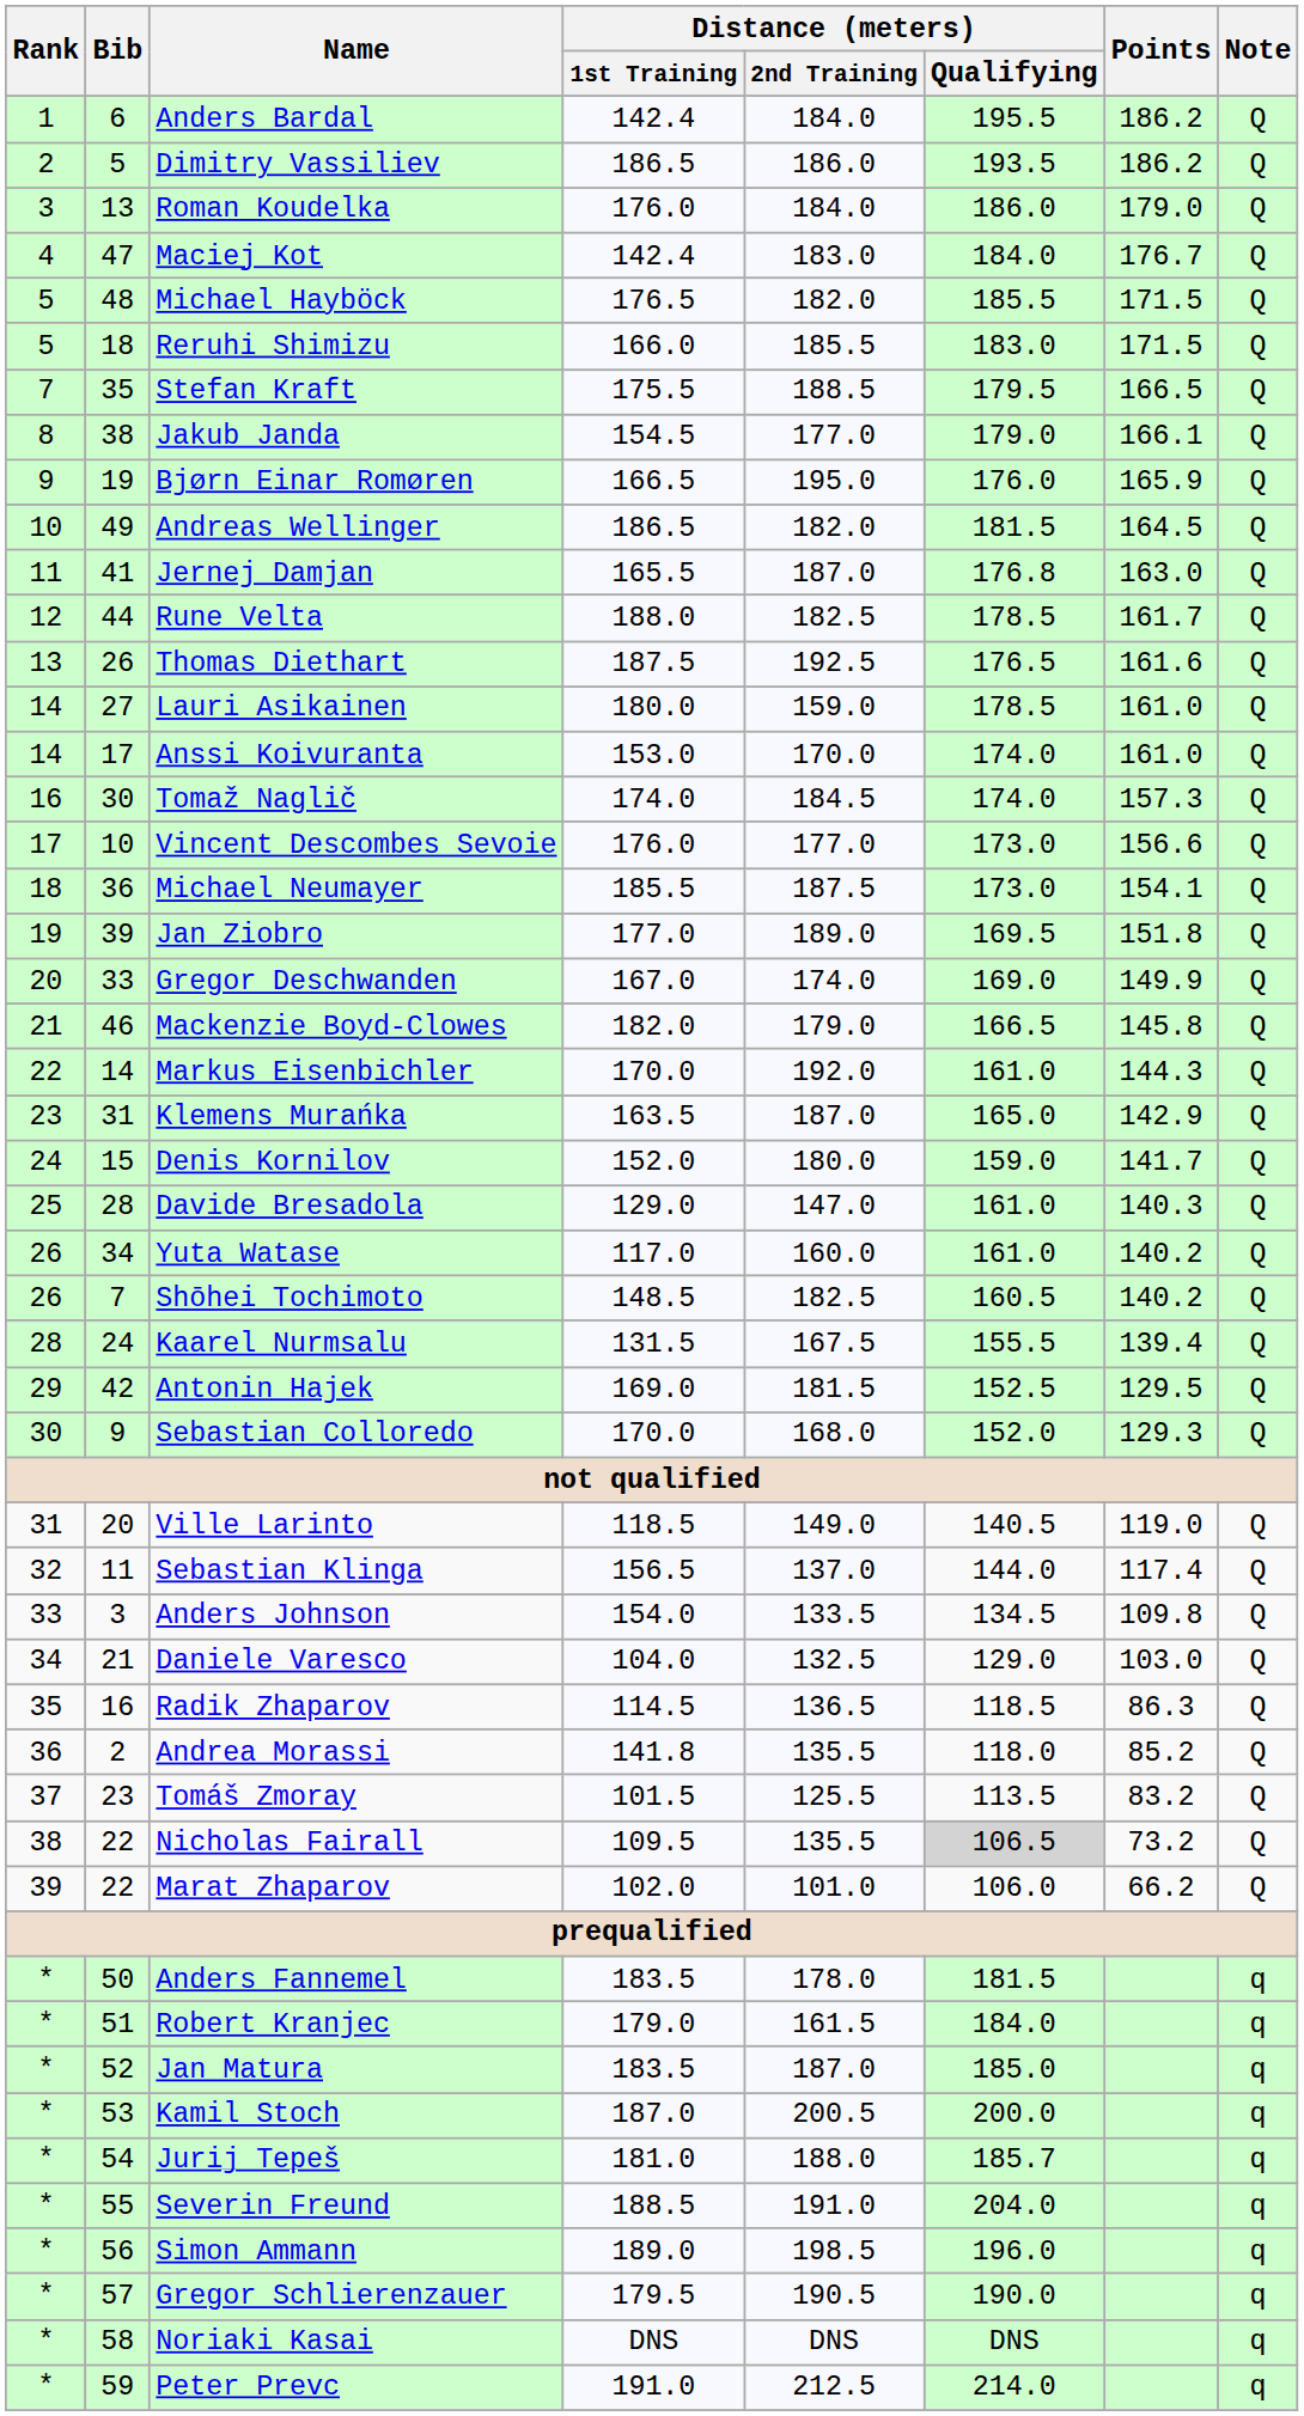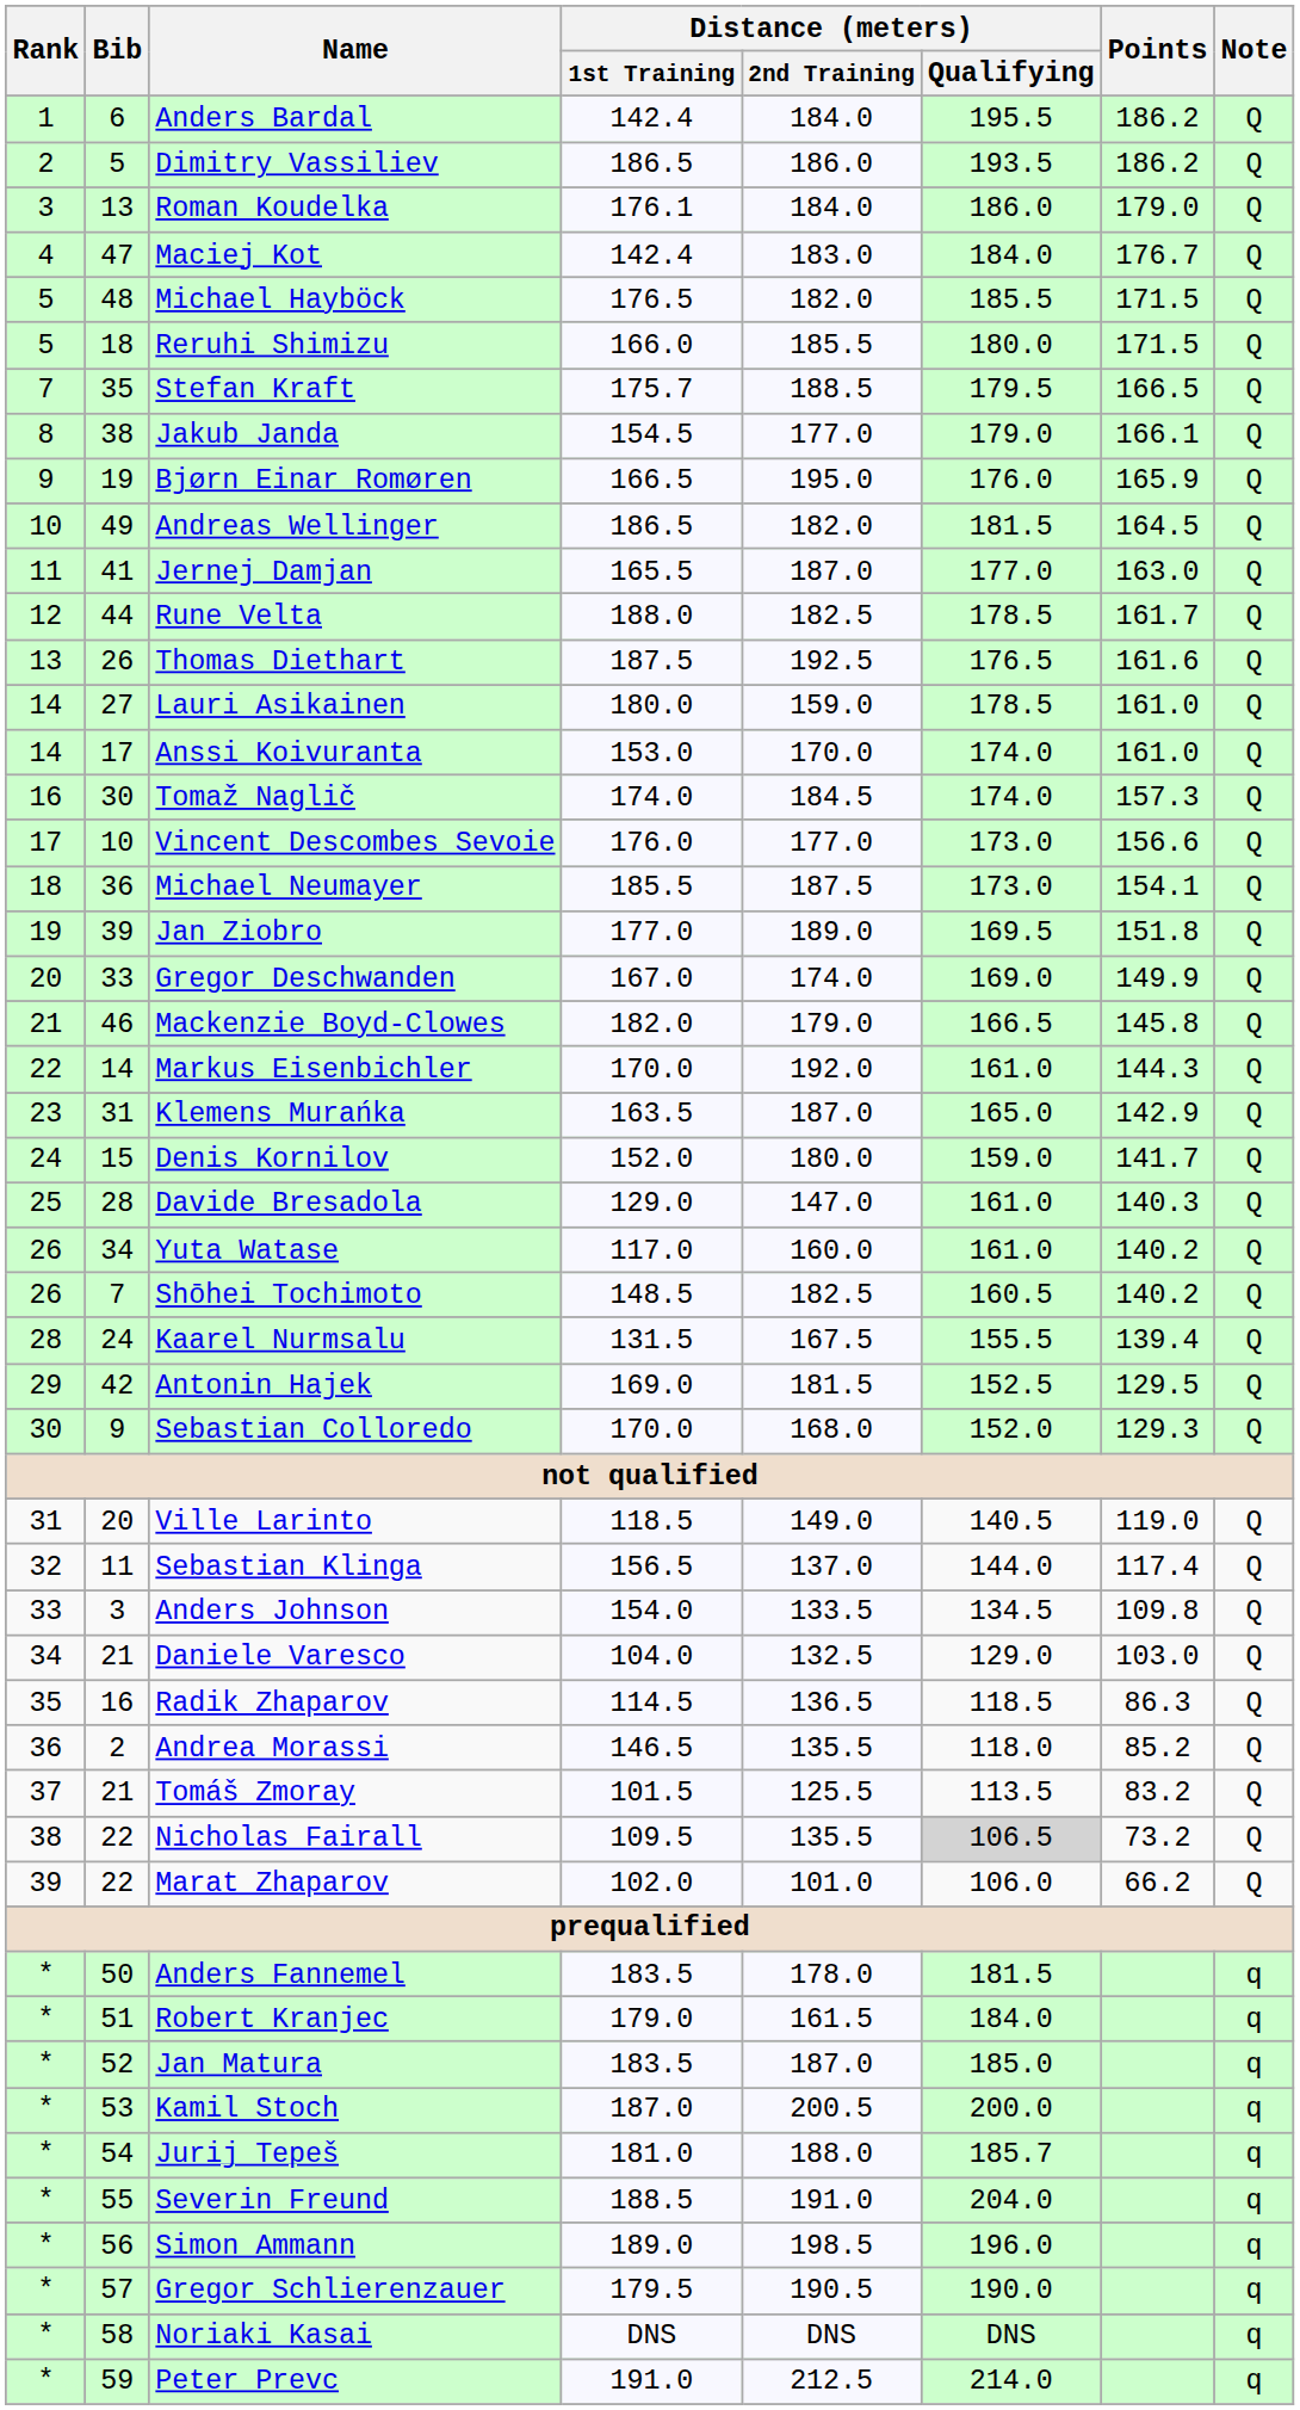 <table class="wikitable sortable" style="text-align:center">
 <tr>
 <th rowspan=2>Rank</th>
 <th rowspan=2>Bib</th>
 <th rowspan=2>Name</th>
 <th colspan=3>Distance (meters)</th>
 <th rowspan=2>Points</th>
 <th rowspan=2>Note</th>
 </tr>
 <tr>
 <th><small>1st Training</small></th>
 <th><small>2nd Training</small></th>
 <th>Qualifying</th>
 </tr>
 <tr bgcolor=ccffcc>
 <td>1</td>
 <td>6</td>
 <td align=left> <a href='#'>Anders Bardal</a></td>
 <td bgcolor=#F8F8FF align=center>142.4</td>
 <td bgcolor=#F8F8FF align=center>184.0</td>
 <td align=center>195.5</td>
 <td align=center>186.2</td>
 <td>Q</td>
 </tr>
 <tr bgcolor=ccffcc>
 <td>2</td>
 <td>5</td>
 <td align=left> <a href='#'>Dimitry Vassiliev</a></td>
 <td bgcolor=#F8F8FF align=center>186.5</td>
 <td bgcolor=#F8F8FF align=center>186.0</td>
 <td align=center>193.5</td>
 <td align=center>186.2</td>
 <td>Q</td>
 </tr>
 <tr bgcolor=ccffcc>
 <td>3</td>
 <td>13</td>
 <td align=left> <a href='#'>Roman Koudelka</a></td>
-<td bgcolor=#F8F8FF align=center>176.0</td>
+<td bgcolor=#F8F8FF align=center>176.1</td>
 <td bgcolor=#F8F8FF align=center>184.0</td>
 <td align=center>186.0</td>
 <td align=center>179.0</td>
 <td>Q</td>
 </tr>
 <tr bgcolor=ccffcc>
 <td>4</td>
 <td>47</td>
 <td align=left> <a href='#'>Maciej Kot</a></td>
 <td bgcolor=#F8F8FF align=center>142.4</td>
 <td bgcolor=#F8F8FF align=center>183.0</td>
 <td align=center>184.0</td>
 <td align=center>176.7</td>
 <td>Q</td>
 </tr>
 <tr bgcolor=ccffcc>
 <td>5</td>
 <td>48</td>
 <td align=left> <a href='#'>Michael Hayböck</a></td>
 <td bgcolor=#F8F8FF align=center>176.5</td>
 <td bgcolor=#F8F8FF align=center>182.0</td>
 <td align=center>185.5</td>
 <td align=center>171.5</td>
 <td>Q</td>
 </tr>
 <tr bgcolor=ccffcc>
 <td>5</td>
 <td>18</td>
 <td align=left> <a href='#'>Reruhi Shimizu</a></td>
 <td bgcolor=#F8F8FF align=center>166.0</td>
 <td bgcolor=#F8F8FF align=center>185.5</td>
-<td align=center>183.0</td>
+<td align=center>180.0</td>
 <td align=center>171.5</td>
 <td>Q</td>
 </tr>
 <tr bgcolor=ccffcc>
 <td>7</td>
 <td>35</td>
 <td align=left> <a href='#'>Stefan Kraft</a></td>
-<td bgcolor=#F8F8FF align=center>175.5</td>
+<td bgcolor=#F8F8FF align=center>175.7</td>
 <td bgcolor=#F8F8FF align=center>188.5</td>
 <td align=center>179.5</td>
 <td align=center>166.5</td>
 <td>Q</td>
 </tr>
 <tr bgcolor=ccffcc>
 <td>8</td>
 <td>38</td>
 <td align=left> <a href='#'>Jakub Janda</a></td>
 <td bgcolor=#F8F8FF align=center>154.5</td>
 <td bgcolor=#F8F8FF align=center>177.0</td>
 <td align=center>179.0</td>
 <td align=center>166.1</td>
 <td>Q</td>
 </tr>
 <tr bgcolor=ccffcc>
 <td>9</td>
 <td>19</td>
 <td align=left> <a href='#'>Bjørn Einar Romøren</a></td>
 <td bgcolor=#F8F8FF align=center>166.5</td>
 <td bgcolor=#F8F8FF align=center>195.0</td>
 <td align=center>176.0</td>
 <td align=center>165.9</td>
 <td>Q</td>
 </tr>
 <tr bgcolor=ccffcc>
 <td>10</td>
 <td>49</td>
 <td align=left> <a href='#'>Andreas Wellinger</a></td>
 <td bgcolor=#F8F8FF align=center>186.5</td>
 <td bgcolor=#F8F8FF align=center>182.0</td>
 <td align=center>181.5</td>
 <td align=center>164.5</td>
 <td>Q</td>
 </tr>
 <tr bgcolor=ccffcc>
 <td>11</td>
 <td>41</td>
 <td align=left> <a href='#'>Jernej Damjan</a></td>
 <td bgcolor=#F8F8FF align=center>165.5</td>
 <td bgcolor=#F8F8FF align=center>187.0</td>
-<td align=center>176.8</td>
+<td align=center>177.0</td>
 <td align=center>163.0</td>
 <td>Q</td>
 </tr>
 <tr bgcolor=ccffcc>
 <td>12</td>
 <td>44</td>
 <td align=left> <a href='#'>Rune Velta</a></td>
 <td bgcolor=#F8F8FF align=center>188.0</td>
 <td bgcolor=#F8F8FF align=center>182.5</td>
 <td align=center>178.5</td>
 <td align=center>161.7</td>
 <td>Q</td>
 </tr>
 <tr bgcolor=ccffcc>
 <td>13</td>
 <td>26</td>
 <td align=left> <a href='#'>Thomas Diethart</a></td>
 <td bgcolor=#F8F8FF align=center>187.5</td>
 <td bgcolor=#F8F8FF align=center>192.5</td>
 <td align=center>176.5</td>
 <td align=center>161.6</td>
 <td>Q</td>
 </tr>
 <tr bgcolor=ccffcc>
 <td>14</td>
 <td>27</td>
 <td align=left> <a href='#'>Lauri Asikainen</a></td>
 <td bgcolor=#F8F8FF align=center>180.0</td>
 <td bgcolor=#F8F8FF align=center>159.0</td>
 <td align=center>178.5</td>
 <td align=center>161.0</td>
 <td>Q</td>
 </tr>
 <tr bgcolor=ccffcc>
 <td>14</td>
 <td>17</td>
 <td align=left> <a href='#'>Anssi Koivuranta</a></td>
 <td bgcolor=#F8F8FF align=center>153.0</td>
 <td bgcolor=#F8F8FF align=center>170.0</td>
 <td align=center>174.0</td>
 <td align=center>161.0</td>
 <td>Q</td>
 </tr>
 <tr bgcolor=ccffcc>
 <td>16</td>
 <td>30</td>
 <td align=left> <a href='#'>Tomaž Naglič</a></td>
 <td bgcolor=#F8F8FF align=center>174.0</td>
 <td bgcolor=#F8F8FF align=center>184.5</td>
 <td align=center>174.0</td>
 <td align=center>157.3</td>
 <td>Q</td>
 </tr>
 <tr bgcolor=ccffcc>
 <td>17</td>
 <td>10</td>
 <td align=left> <a href='#'>Vincent Descombes Sevoie</a></td>
 <td bgcolor=#F8F8FF align=center>176.0</td>
 <td bgcolor=#F8F8FF align=center>177.0</td>
 <td align=center>173.0</td>
 <td align=center>156.6</td>
 <td>Q</td>
 </tr>
 <tr bgcolor=ccffcc>
 <td>18</td>
 <td>36</td>
 <td align=left> <a href='#'>Michael Neumayer</a></td>
 <td bgcolor=#F8F8FF align=center>185.5</td>
 <td bgcolor=#F8F8FF align=center>187.5</td>
 <td align=center>173.0</td>
 <td align=center>154.1</td>
 <td>Q</td>
 </tr>
 <tr bgcolor=ccffcc>
 <td>19</td>
 <td>39</td>
 <td align=left> <a href='#'>Jan Ziobro</a></td>
 <td bgcolor=#F8F8FF align=center>177.0</td>
 <td bgcolor=#F8F8FF align=center>189.0</td>
 <td align=center>169.5</td>
 <td align=center>151.8</td>
 <td>Q</td>
 </tr>
 <tr bgcolor=ccffcc>
 <td>20</td>
 <td>33</td>
 <td align=left> <a href='#'>Gregor Deschwanden</a></td>
 <td bgcolor=#F8F8FF align=center>167.0</td>
 <td bgcolor=#F8F8FF align=center>174.0</td>
 <td align=center>169.0</td>
 <td align=center>149.9</td>
 <td>Q</td>
 </tr>
 <tr bgcolor=ccffcc>
 <td>21</td>
 <td>46</td>
 <td align=left> <a href='#'>Mackenzie Boyd-Clowes</a></td>
 <td bgcolor=#F8F8FF align=center>182.0</td>
 <td bgcolor=#F8F8FF align=center>179.0</td>
 <td align=center>166.5</td>
 <td align=center>145.8</td>
 <td>Q</td>
 </tr>
 <tr bgcolor=ccffcc>
 <td>22</td>
 <td>14</td>
 <td align=left> <a href='#'>Markus Eisenbichler</a></td>
 <td bgcolor=#F8F8FF align=center>170.0</td>
 <td bgcolor=#F8F8FF align=center>192.0</td>
 <td align=center>161.0</td>
 <td align=center>144.3</td>
 <td>Q</td>
 </tr>
 <tr bgcolor=ccffcc>
 <td>23</td>
 <td>31</td>
 <td align=left> <a href='#'>Klemens Murańka</a></td>
 <td bgcolor=#F8F8FF align=center>163.5</td>
 <td bgcolor=#F8F8FF align=center>187.0</td>
 <td align=center>165.0</td>
 <td align=center>142.9</td>
 <td>Q</td>
 </tr>
 <tr bgcolor=ccffcc>
 <td>24</td>
 <td>15</td>
 <td align=left> <a href='#'>Denis Kornilov</a></td>
 <td bgcolor=#F8F8FF align=center>152.0</td>
 <td bgcolor=#F8F8FF align=center>180.0</td>
 <td align=center>159.0</td>
 <td align=center>141.7</td>
 <td>Q</td>
 </tr>
 <tr bgcolor=ccffcc>
 <td>25</td>
 <td>28</td>
 <td align=left> <a href='#'>Davide Bresadola</a></td>
 <td bgcolor=#F8F8FF align=center>129.0</td>
 <td bgcolor=#F8F8FF align=center>147.0</td>
 <td align=center>161.0</td>
 <td align=center>140.3</td>
 <td>Q</td>
 </tr>
 <tr bgcolor=ccffcc>
 <td>26</td>
 <td>34</td>
 <td align=left> <a href='#'>Yuta Watase</a></td>
 <td bgcolor=#F8F8FF align=center>117.0</td>
 <td bgcolor=#F8F8FF align=center>160.0</td>
 <td align=center>161.0</td>
 <td align=center>140.2</td>
 <td>Q</td>
 </tr>
 <tr bgcolor=ccffcc>
 <td>26</td>
 <td>7</td>
 <td align=left> <a href='#'>Shōhei Tochimoto</a></td>
 <td bgcolor=#F8F8FF align=center>148.5</td>
 <td bgcolor=#F8F8FF align=center>182.5</td>
 <td align=center>160.5</td>
 <td align=center>140.2</td>
 <td>Q</td>
 </tr>
 <tr bgcolor=ccffcc>
 <td>28</td>
 <td>24</td>
 <td align=left> <a href='#'>Kaarel Nurmsalu</a></td>
 <td bgcolor=#F8F8FF align=center>131.5</td>
 <td bgcolor=#F8F8FF align=center>167.5</td>
 <td align=center>155.5</td>
 <td align=center>139.4</td>
 <td>Q</td>
 </tr>
 <tr bgcolor=ccffcc>
 <td>29</td>
 <td>42</td>
 <td align=left> <a href='#'>Antonin Hajek</a></td>
 <td bgcolor=#F8F8FF align=center>169.0</td>
 <td bgcolor=#F8F8FF align=center>181.5</td>
 <td align=center>152.5</td>
 <td align=center>129.5</td>
 <td>Q</td>
 </tr>
 <tr bgcolor=ccffcc>
 <td>30</td>
 <td>9</td>
 <td align=left> <a href='#'>Sebastian Colloredo</a></td>
 <td bgcolor=#F8F8FF align=center>170.0</td>
 <td bgcolor=#F8F8FF align=center>168.0</td>
 <td align=center>152.0</td>
 <td align=center>129.3</td>
 <td>Q</td>
 </tr>
 <tr>
 <td colspan=10 bgcolor=EFDECD align=center><strong>not qualified</strong></td>
 </tr>
 <tr>
 <td>31</td>
 <td>20</td>
 <td align=left> <a href='#'>Ville Larinto</a></td>
 <td bgcolor=#F8F8FF align=center>118.5</td>
 <td bgcolor=#F8F8FF align=center>149.0</td>
 <td align=center>140.5</td>
 <td align=center>119.0</td>
 <td>Q</td>
 </tr>
 <tr>
 <td>32</td>
 <td>11</td>
 <td align=left> <a href='#'>Sebastian Klinga</a></td>
 <td bgcolor=#F8F8FF align=center>156.5</td>
 <td bgcolor=#F8F8FF align=center>137.0</td>
 <td align=center>144.0</td>
 <td align=center>117.4</td>
 <td>Q</td>
 </tr>
 <tr>
 <td>33</td>
 <td>3</td>
 <td align=left> <a href='#'>Anders Johnson</a></td>
 <td bgcolor=#F8F8FF align=center>154.0</td>
 <td bgcolor=#F8F8FF align=center>133.5</td>
 <td align=center>134.5</td>
 <td align=center>109.8</td>
 <td>Q</td>
 </tr>
 <tr>
 <td>34</td>
 <td>21</td>
 <td align=left> <a href='#'>Daniele Varesco</a></td>
 <td bgcolor=#F8F8FF align=center>104.0</td>
 <td bgcolor=#F8F8FF align=center>132.5</td>
 <td align=center>129.0</td>
 <td align=center>103.0</td>
 <td>Q</td>
 </tr>
 <tr>
 <td>35</td>
 <td>16</td>
 <td align=left> <a href='#'>Radik Zhaparov</a></td>
 <td bgcolor=#F8F8FF align=center>114.5</td>
 <td bgcolor=#F8F8FF align=center>136.5</td>
 <td align=center>118.5</td>
 <td align=center>86.3</td>
 <td>Q</td>
 </tr>
 <tr>
 <td>36</td>
 <td>2</td>
 <td align=left> <a href='#'>Andrea Morassi</a></td>
-<td bgcolor=#F8F8FF align=center>141.8</td>
+<td bgcolor=#F8F8FF align=center>146.5</td>
 <td bgcolor=#F8F8FF align=center>135.5</td>
 <td align=center>118.0</td>
 <td align=center>85.2</td>
 <td>Q</td>
 </tr>
 <tr>
 <td>37</td>
-<td>23</td>
+<td>21</td>
 <td align=left> <a href='#'>Tomáš Zmoray</a></td>
 <td bgcolor=#F8F8FF align=center>101.5</td>
 <td bgcolor=#F8F8FF align=center>125.5</td>
 <td align=center>113.5</td>
 <td align=center>83.2</td>
 <td>Q</td>
 </tr>
 <tr>
 <td>38</td>
 <td>22</td>
 <td align=left> <a href='#'>Nicholas Fairall</a></td>
 <td bgcolor=#F8F8FF align=center>109.5</td>
 <td bgcolor=#F8F8FF align=center>135.5</td>
 <td align=center style="background: lightgrey;">106.5</td>
 <td align=center>73.2</td>
 <td>Q</td>
 </tr>
 <tr>
 <td>39</td>
 <td>22</td>
 <td align=left> <a href='#'>Marat Zhaparov</a></td>
 <td bgcolor=#F8F8FF align=center>102.0</td>
 <td bgcolor=#F8F8FF align=center>101.0</td>
 <td align=center>106.0</td>
 <td align=center>66.2</td>
 <td>Q</td>
 </tr>
 <tr>
 <td colspan=10 bgcolor=EFDECD align=center><strong>prequalified</strong></td>
 </tr>
 <tr bgcolor=ccffcc>
 <td>*</td>
 <td>50</td>
 <td align=left> <a href='#'>Anders Fannemel</a></td>
 <td bgcolor=#F8F8FF align=center>183.5</td>
 <td bgcolor=#F8F8FF align=center>178.0</td>
 <td align=center>181.5</td>
 <td align=center></td>
 <td>q</td>
 </tr>
 <tr bgcolor=ccffcc>
 <td>*</td>
 <td>51</td>
 <td align=left> <a href='#'>Robert Kranjec</a></td>
 <td bgcolor=#F8F8FF align=center>179.0</td>
 <td bgcolor=#F8F8FF align=center>161.5</td>
 <td align=center>184.0</td>
 <td align=center></td>
 <td>q</td>
 </tr>
 <tr bgcolor=ccffcc>
 <td>*</td>
 <td>52</td>
 <td align=left> <a href='#'>Jan Matura</a></td>
 <td bgcolor=#F8F8FF align=center>183.5</td>
 <td bgcolor=#F8F8FF align=center>187.0</td>
 <td align=center>185.0</td>
 <td align=center></td>
 <td>q</td>
 </tr>
 <tr bgcolor=ccffcc>
 <td>*</td>
 <td>53</td>
 <td align=left> <a href='#'>Kamil Stoch</a></td>
 <td bgcolor=#F8F8FF align=center>187.0</td>
 <td bgcolor=#F8F8FF align=center>200.5</td>
 <td align=center>200.0</td>
 <td align=center></td>
 <td>q</td>
 </tr>
 <tr bgcolor=ccffcc>
 <td>*</td>
 <td>54</td>
 <td align=left> <a href='#'>Jurij Tepeš</a></td>
 <td bgcolor=#F8F8FF align=center>181.0</td>
 <td bgcolor=#F8F8FF align=center>188.0</td>
 <td align=center>185.7</td>
 <td align=center></td>
 <td>q</td>
 </tr>
 <tr bgcolor=ccffcc>
 <td>*</td>
 <td>55</td>
 <td align=left> <a href='#'>Severin Freund</a></td>
 <td bgcolor=#F8F8FF align=center>188.5</td>
 <td bgcolor=#F8F8FF align=center>191.0</td>
 <td align=center>204.0</td>
 <td align=center></td>
 <td>q</td>
 </tr>
 <tr bgcolor=ccffcc>
 <td>*</td>
 <td>56</td>
 <td align=left> <a href='#'>Simon Ammann</a></td>
 <td bgcolor=#F8F8FF align=center>189.0</td>
 <td bgcolor=#F8F8FF align=center>198.5</td>
 <td align=center>196.0</td>
 <td align=center></td>
 <td>q</td>
 </tr>
 <tr bgcolor=ccffcc>
 <td>*</td>
 <td>57</td>
 <td align=left> <a href='#'>Gregor Schlierenzauer</a></td>
 <td bgcolor=#F8F8FF align=center>179.5</td>
 <td bgcolor=#F8F8FF align=center>190.5</td>
 <td align=center>190.0</td>
 <td align=center></td>
 <td>q</td>
 </tr>
 <tr bgcolor=ccffcc>
 <td>*</td>
 <td>58</td>
 <td align=left> <a href='#'>Noriaki Kasai</a></td>
 <td bgcolor=#F8F8FF align=center>DNS</td>
 <td bgcolor=#F8F8FF align=center>DNS</td>
 <td align=center>DNS</td>
 <td align=center></td>
 <td>q</td>
 </tr>
 <tr bgcolor=ccffcc>
 <td>*</td>
 <td>59</td>
 <td align=left> <a href='#'>Peter Prevc</a></td>
 <td bgcolor=#F8F8FF align=center>191.0</td>
 <td bgcolor=#F8F8FF align=center>212.5</td>
 <td align=center>214.0</td>
 <td align=center></td>
 <td>q</td>
 </tr>
 </table>
